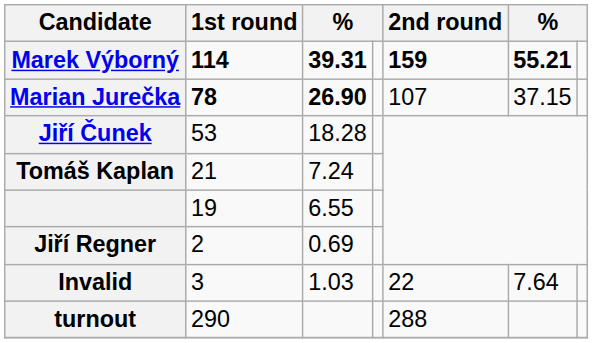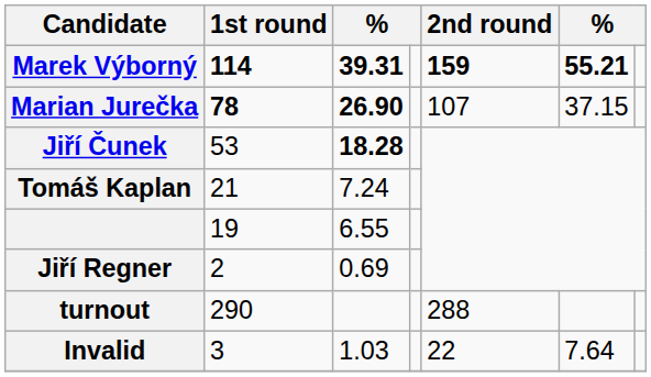 <table class="wikitable">
 <tr>
 <th>Candidate</th>
 <th>1st round</th>
 <th colspan=2>%</th>
 <th>2nd round</th>
 <th colspan=2>%</th>
 </tr>
 <tr>
 <th><a href='#'>Marek Výborný</a></th>
 <td><strong>114</strong></td>
 <td><strong>39.31</strong></td>
 <td></td>
 <td><strong>159</strong></td>
 <td><strong>55.21</strong></td>
 <td></td>
 </tr>
 <tr>
 <th><a href='#'>Marian Jurečka</a></th>
 <td><strong>78</strong></td>
 <td><strong>26.90</strong></td>
 <td></td>
 <td>107</td>
 <td>37.15</td>
 <td></td>
 </tr>
 <tr>
 <th><a href='#'>Jiří Čunek</a></th>
 <td>53</td>
-<td>18.28</td>
+<td><strong>18.28</strong></td>
 <td></td>
 </tr>
 <tr>
 <th>Tomáš Kaplan</th>
 <td>21</td>
 <td>7.24</td>
 <td></td>
 </tr>
 <tr>
 <th></th>
 <td>19</td>
 <td>6.55</td>
 <td></td>
 </tr>
 <tr>
 <th>Jiří Regner</th>
 <td>2</td>
 <td>0.69</td>
 <td></td>
 </tr>
 <tr>
+<th>turnout</th>
+<td>290</td>
+<td></td>
+<td></td>
+<td>288</td>
+<td></td>
+<td></td>
+</tr>
+<tr>
 <th>Invalid</th>
 <td>3</td>
 <td>1.03</td>
 <td></td>
 <td>22</td>
 <td>7.64</td>
 <td></td>
 </tr>
 <tr>
-<th>turnout</th>
-<td>290</td>
-<td></td>
-<td></td>
-<td>288</td>
-<td></td>
-<td></td>
-</tr>
-<tr>
 </tr>
 </table>
